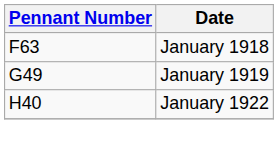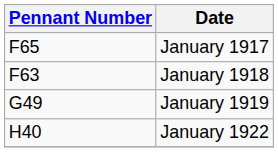 <table class="wikitable" style="text-align:left">
 <tr>
 <th><a href='#'>Pennant Number</a></th>
 <th>Date</th>
+</tr>
+<tr>
+<td>F65</td>
+<td>January 1917</td>
 </tr>
 <tr>
 <td>F63</td>
 <td>January 1918</td>
 </tr>
 <tr>
 <td>G49</td>
 <td>January 1919</td>
 </tr>
 <tr>
 <td>H40</td>
 <td>January 1922</td>
 </tr>
 <tr>
 </tr>
 </table>
